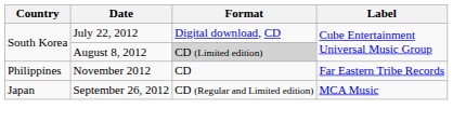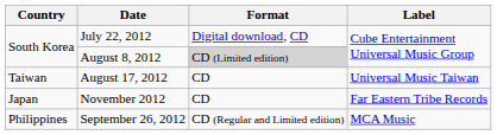 <table class="wikitable">
 <tr>
 <th>Country</th>
 <th>Date</th>
 <th>Format</th>
 <th>Label</th>
 </tr>
 <tr>
 <td rowspan="2">South Korea</td>
 <td>July 22, 2012</td>
 <td><a href='#'>Digital download</a>, <a href='#'>CD</a></td>
 <td rowspan="2"><a href='#'>Cube Entertainment</a><br><a href='#'>Universal Music Group</a></td>
 </tr>
 <tr>
 <td>August 8, 2012</td>
 <td style="background: lightgrey;">CD <small>(Limited edition)</small></td>
 </tr>
 <tr>
-<td>Philippines</td>
+<td>Taiwan</td>
+<td>August 17, 2012</td>
+<td>CD</td>
+<td><a href='#'>Universal Music Taiwan</a></td>
+</tr>
+<tr>
+<td>Japan</td>
 <td>November 2012</td>
 <td>CD</td>
 <td><a href='#'>Far Eastern Tribe Records</a></td>
 </tr>
 <tr>
-<td>Japan</td>
+<td>Philippines</td>
 <td>September 26, 2012</td>
 <td>CD <small>(Regular and Limited edition)</small></td>
 <td><a href='#'>MCA Music</a></td>
 </tr>
 </table>
